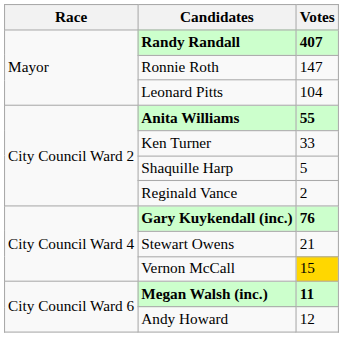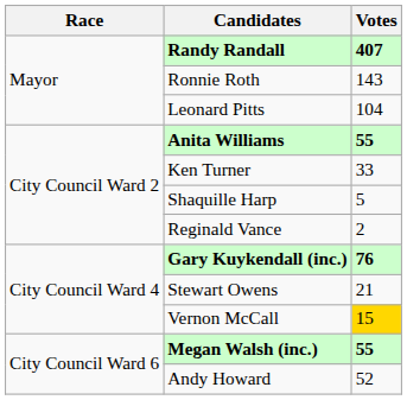 <table class="wikitable" style="font-size:90%">
 <tr>
 <th>Race</th>
 <th>Candidates</th>
 <th>Votes</th>
 </tr>
 <tr>
 <td rowspan="3">Mayor</td>
 <td style="background:#ccffcc"><strong>Randy Randall</strong></td>
 <td style="background:#ccffcc"><strong>407</strong></td>
 </tr>
 <tr>
 <td>Ronnie Roth</td>
-<td>147</td>
+<td>143</td>
 </tr>
 <tr>
 <td>Leonard Pitts</td>
 <td>104</td>
 </tr>
 <tr>
 <td rowspan="4">City Council Ward 2</td>
 <td style="background:#ccffcc"><strong>Anita Williams</strong></td>
 <td style="background:#ccffcc"><strong>55</strong></td>
 </tr>
 <tr>
 <td>Ken Turner</td>
 <td>33</td>
 </tr>
 <tr>
 <td>Shaquille Harp</td>
 <td>5</td>
 </tr>
 <tr>
 <td>Reginald Vance</td>
 <td>2</td>
 </tr>
 <tr>
 <td rowspan="3">City Council Ward 4</td>
 <td style="background:#ccffcc"><strong>Gary Kuykendall (inc.)</strong></td>
 <td style="background:#ccffcc"><strong>76</strong></td>
 </tr>
 <tr>
 <td>Stewart Owens</td>
 <td>21</td>
 </tr>
 <tr>
 <td>Vernon McCall</td>
 <td style="background: gold;">15</td>
 </tr>
 <tr>
 <td rowspan="2">City Council Ward 6</td>
 <td style="background:#ccffcc"><strong>Megan Walsh (inc.)</strong></td>
-<td style="background:#ccffcc"><strong>11</strong></td>
+<td style="background:#ccffcc"><strong>55</strong></td>
 </tr>
 <tr>
 <td>Andy Howard</td>
-<td>12</td>
+<td>52</td>
 </tr>
 </table>
